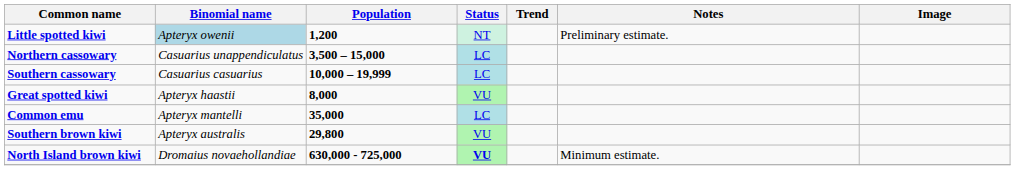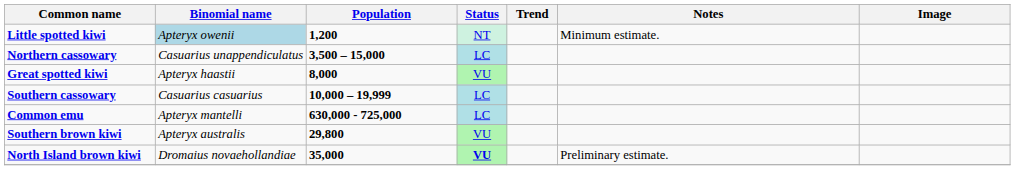 <table class="wikitable sortable">
 <tr>
 <th width="15%">Common name</th>
 <th width="15%"><a href='#'>Binomial name</a></th>
 <th data-sort-type="number"  width="15%"><a href='#'>Population</a></th>
 <th width="5%"><a href='#'>Status</a></th>
 <th width="5%">Trend</th>
 <th class="unsortable">Notes</th>
 <th width="15%" class="unsortable">Image</th>
 </tr>
 <tr>
 <td><strong><a href='#'>Little spotted kiwi</a></strong></td>
 <td style="background: lightblue;"><em>Apteryx owenii</em></td>
 <td><strong>1,200</strong></td>
 <td align=center style="background:#CEF2E0"><a href='#'>NT</a></td>
 <td align=center></td>
-<td>Preliminary estimate.</td>
+<td>Minimum estimate.</td>
 <td></td>
 </tr>
 <tr>
 <td><strong><a href='#'>Northern cassowary</a></strong></td>
 <td><em>Casuarius unappendiculatus</em></td>
 <td><strong>3,500 – 15,000</strong></td>
-<td align=center style="background:#B0E0E6"><a href='#'>LC</a></td>
-<td align=center></td>
-<td></td>
-<td></td>
-</tr>
-<tr>
-<td><strong><a href='#'>Southern cassowary</a></strong></td>
-<td><em>Casuarius casuarius</em></td>
-<td><strong>10,000 – 19,999</strong></td>
 <td align=center style="background:#B0E0E6"><a href='#'>LC</a></td>
 <td align=center></td>
 <td></td>
 <td></td>
 </tr>
 <tr>
 <td><strong><a href='#'>Great spotted kiwi</a></strong></td>
 <td><em>Apteryx haastii</em></td>
 <td><strong>8,000</strong></td>
 <td align=center style="background:#b0f4b0"><a href='#'>VU</a></td>
 <td align=center></td>
 <td></td>
 <td></td>
 </tr>
 <tr>
+<td><strong><a href='#'>Southern cassowary</a></strong></td>
+<td><em>Casuarius casuarius</em></td>
+<td><strong>10,000 – 19,999</strong></td>
+<td align=center style="background:#B0E0E6"><a href='#'>LC</a></td>
+<td align=center></td>
+<td></td>
+<td></td>
+</tr>
+<tr>
 <td><strong><a href='#'>Common emu</a></strong></td>
 <td><em>Apteryx mantelli</em></td>
-<td><strong>35,000</strong></td>
+<td><strong>630,000 - 725,000</strong></td>
 <td align=center style="background:#B0E0E6"><a href='#'>LC</a></td>
 <td align=center></td>
 <td></td>
 <td></td>
 </tr>
 <tr>
 <td><strong><a href='#'>Southern brown kiwi</a></strong></td>
 <td><em>Apteryx australis</em></td>
 <td><strong>29,800</strong></td>
 <td align=center style="background:#b0f4b0"><a href='#'>VU</a></td>
 <td align=center></td>
 <td></td>
 <td></td>
 </tr>
 <tr>
 <td><strong><a href='#'>North Island brown kiwi</a></strong></td>
 <td><em>Dromaius novaehollandiae</em></td>
-<td><strong>630,000 - 725,000</strong></td>
+<td><strong>35,000</strong></td>
 <td align=center style="background:#b0f4b0"><strong><a href='#'>VU</a></strong></td>
 <td align=center></td>
-<td>Minimum estimate.</td>
+<td>Preliminary estimate.</td>
 <td></td>
 </tr>
 <tr>
 </tr>
 </table>
